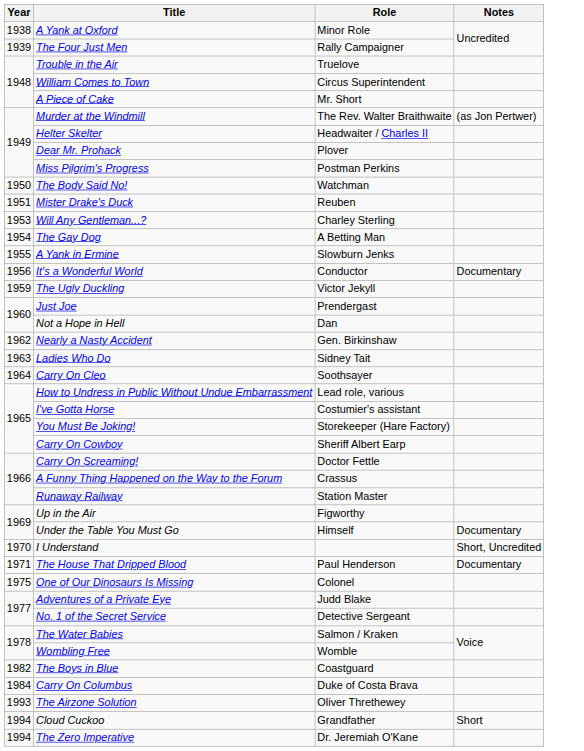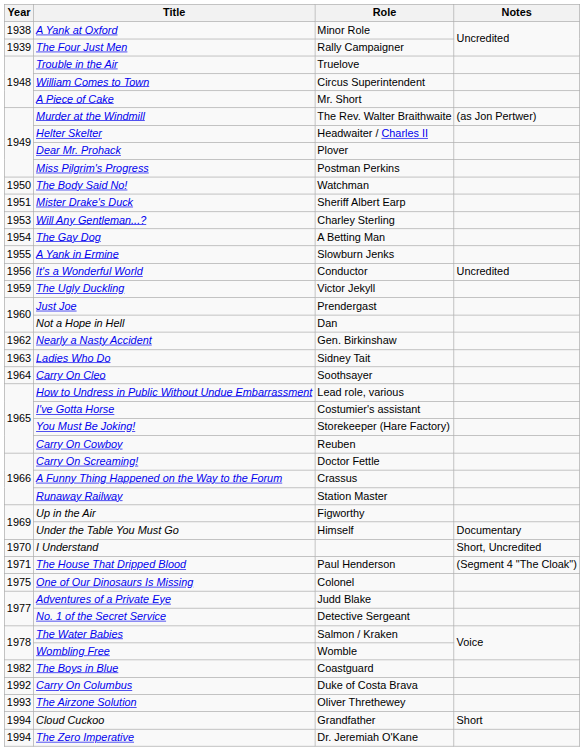 <table class="wikitable sortable">
 <tr>
 <th>Year</th>
 <th>Title</th>
 <th>Role</th>
 <th>Notes</th>
 </tr>
 <tr>
 <td>1938</td>
 <td><em><a href='#'>A Yank at Oxford</a></em></td>
 <td>Minor Role</td>
 <td rowspan="2">Uncredited</td>
 </tr>
 <tr>
 <td>1939</td>
 <td><em><a href='#'>The Four Just Men</a></em></td>
 <td>Rally Campaigner</td>
 </tr>
 <tr>
 <td rowspan=3>1948</td>
 <td><em><a href='#'>Trouble in the Air</a></em></td>
 <td>Truelove</td>
 <td></td>
 </tr>
 <tr>
 <td><em><a href='#'>William Comes to Town</a></em></td>
 <td>Circus Superintendent</td>
 <td></td>
 </tr>
 <tr>
 <td><em><a href='#'>A Piece of Cake</a></em></td>
 <td>Mr. Short</td>
 <td></td>
 </tr>
 <tr>
 <td rowspan=4>1949</td>
 <td><em><a href='#'>Murder at the Windmill</a></em></td>
 <td>The Rev. Walter Braithwaite</td>
 <td>(as Jon Pertwer)</td>
 </tr>
 <tr>
 <td><em><a href='#'>Helter Skelter</a></em></td>
 <td>Headwaiter / <a href='#'>Charles II</a></td>
 <td></td>
 </tr>
 <tr>
 <td><em><a href='#'>Dear Mr. Prohack</a></em></td>
 <td>Plover</td>
 <td></td>
 </tr>
 <tr>
 <td><em><a href='#'>Miss Pilgrim's Progress</a></em></td>
 <td>Postman Perkins</td>
 <td></td>
 </tr>
 <tr>
 <td>1950</td>
 <td><em><a href='#'>The Body Said No!</a></em></td>
 <td>Watchman</td>
 <td></td>
 </tr>
 <tr>
 <td>1951</td>
 <td><em><a href='#'>Mister Drake's Duck</a></em></td>
-<td>Reuben</td>
+<td>Sheriff Albert Earp</td>
 <td></td>
 </tr>
 <tr>
 <td>1953</td>
 <td><em><a href='#'>Will Any Gentleman...?</a></em></td>
 <td>Charley Sterling</td>
 <td></td>
 </tr>
 <tr>
 <td>1954</td>
 <td><em><a href='#'>The Gay Dog</a></em></td>
 <td>A Betting Man</td>
 <td></td>
 </tr>
 <tr>
 <td>1955</td>
 <td><em><a href='#'>A Yank in Ermine</a></em></td>
 <td>Slowburn Jenks</td>
 <td></td>
 </tr>
 <tr>
 <td>1956</td>
 <td><em><a href='#'>It's a Wonderful World</a></em></td>
 <td>Conductor</td>
-<td>Documentary</td>
+<td>Uncredited</td>
 </tr>
 <tr>
 <td>1959</td>
 <td><em><a href='#'>The Ugly Duckling</a></em></td>
 <td>Victor Jekyll</td>
 <td></td>
 </tr>
 <tr>
 <td rowspan=2>1960</td>
 <td><em><a href='#'>Just Joe</a></em></td>
 <td>Prendergast</td>
 <td></td>
 </tr>
 <tr>
 <td><em>Not a Hope in Hell</em></td>
 <td>Dan</td>
 <td></td>
 </tr>
 <tr>
 <td>1962</td>
 <td><em><a href='#'>Nearly a Nasty Accident</a></em></td>
 <td>Gen. Birkinshaw</td>
 <td></td>
 </tr>
 <tr>
 <td>1963</td>
 <td><em><a href='#'>Ladies Who Do</a></em></td>
 <td>Sidney Tait</td>
 <td></td>
 </tr>
 <tr>
 <td>1964</td>
 <td><em><a href='#'>Carry On Cleo</a></em></td>
 <td>Soothsayer</td>
 <td></td>
 </tr>
 <tr>
 <td rowspan=4>1965</td>
 <td><em><a href='#'>How to Undress in Public Without Undue Embarrassment</a></em></td>
 <td>Lead role, various</td>
 <td></td>
 </tr>
 <tr>
 <td><em><a href='#'>I've Gotta Horse</a></em></td>
 <td>Costumier's assistant</td>
 <td></td>
 </tr>
 <tr>
 <td><em><a href='#'>You Must Be Joking!</a></em></td>
 <td>Storekeeper (Hare Factory)</td>
 <td></td>
 </tr>
 <tr>
 <td><em><a href='#'>Carry On Cowboy</a></em></td>
-<td>Sheriff Albert Earp</td>
+<td>Reuben</td>
 <td></td>
 </tr>
 <tr>
 <td rowspan=3>1966</td>
 <td><em><a href='#'>Carry On Screaming!</a></em></td>
 <td>Doctor Fettle</td>
 <td></td>
 </tr>
 <tr>
 <td><em><a href='#'>A Funny Thing Happened on the Way to the Forum</a></em></td>
 <td>Crassus</td>
 <td></td>
 </tr>
 <tr>
 <td><em><a href='#'>Runaway Railway</a></em></td>
 <td>Station Master</td>
 <td></td>
 </tr>
 <tr>
 <td rowspan=2>1969</td>
 <td><em>Up in the Air</em></td>
 <td>Figworthy</td>
 <td></td>
 </tr>
 <tr>
 <td><em>Under the Table You Must Go</em></td>
 <td>Himself</td>
 <td>Documentary</td>
 </tr>
 <tr>
 <td>1970</td>
 <td><em>I Understand</em></td>
 <td></td>
 <td>Short, Uncredited</td>
 </tr>
 <tr>
 <td>1971</td>
 <td><em><a href='#'>The House That Dripped Blood</a></em></td>
 <td>Paul Henderson</td>
-<td>Documentary</td>
+<td>(Segment 4 "The Cloak")</td>
 </tr>
 <tr>
 <td>1975</td>
 <td><em><a href='#'>One of Our Dinosaurs Is Missing</a></em></td>
 <td>Colonel</td>
 <td></td>
 </tr>
 <tr>
 <td rowspan=2>1977</td>
 <td><em><a href='#'>Adventures of a Private Eye</a></em></td>
 <td>Judd Blake</td>
 <td></td>
 </tr>
 <tr>
 <td><em><a href='#'>No. 1 of the Secret Service</a></em></td>
 <td>Detective Sergeant</td>
 <td></td>
 </tr>
 <tr>
 <td rowspan=2>1978</td>
 <td><em><a href='#'>The Water Babies</a></em></td>
 <td>Salmon / Kraken</td>
 <td rowspan="2">Voice</td>
 </tr>
 <tr>
 <td><em><a href='#'>Wombling Free</a></em></td>
 <td>Womble</td>
 </tr>
 <tr>
 <td>1982</td>
 <td><em><a href='#'>The Boys in Blue</a></em></td>
 <td>Coastguard</td>
 <td></td>
 </tr>
 <tr>
-<td>1984</td>
+<td>1992</td>
 <td><em><a href='#'>Carry On Columbus</a></em></td>
 <td>Duke of Costa Brava</td>
 <td></td>
 </tr>
 <tr>
 <td>1993</td>
 <td><em><a href='#'>The Airzone Solution</a></em></td>
 <td>Oliver Threthewey</td>
 <td></td>
 </tr>
 <tr>
 <td>1994</td>
 <td><em>Cloud Cuckoo</em></td>
 <td>Grandfather</td>
 <td>Short</td>
 </tr>
 <tr>
 <td>1994</td>
 <td><em><a href='#'>The Zero Imperative</a></em></td>
 <td>Dr. Jeremiah O'Kane</td>
 <td></td>
 </tr>
 </table>
